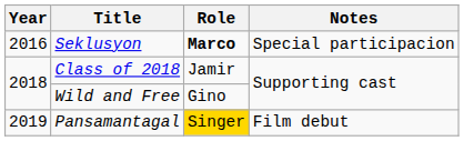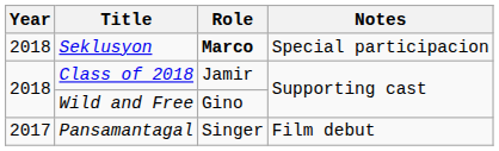 <table class="wikitable" style="font-size:100%;">
 <tr>
 <th>Year</th>
 <th>Title</th>
 <th>Role</th>
 <th>Notes</th>
 </tr>
 <tr>
-<td>2016</td>
+<td>2018</td>
 <td><em><a href='#'>Seklusyon</a></em></td>
 <td><strong>Marco</strong></td>
 <td>Special participacion</td>
 </tr>
 <tr>
 <td rowspan="2">2018</td>
 <td><em><a href='#'>Class of 2018</a></em></td>
 <td>Jamir</td>
 <td rowspan="2">Supporting cast</td>
 </tr>
 <tr>
 <td><em>Wild and Free</em></td>
 <td>Gino</td>
 </tr>
 <tr>
-<td>2019</td>
+<td>2017</td>
 <td><em>Pansamantagal</em></td>
-<td style="background: gold;">Singer</td>
+<td>Singer</td>
 <td>Film debut</td>
 </tr>
 </table>
